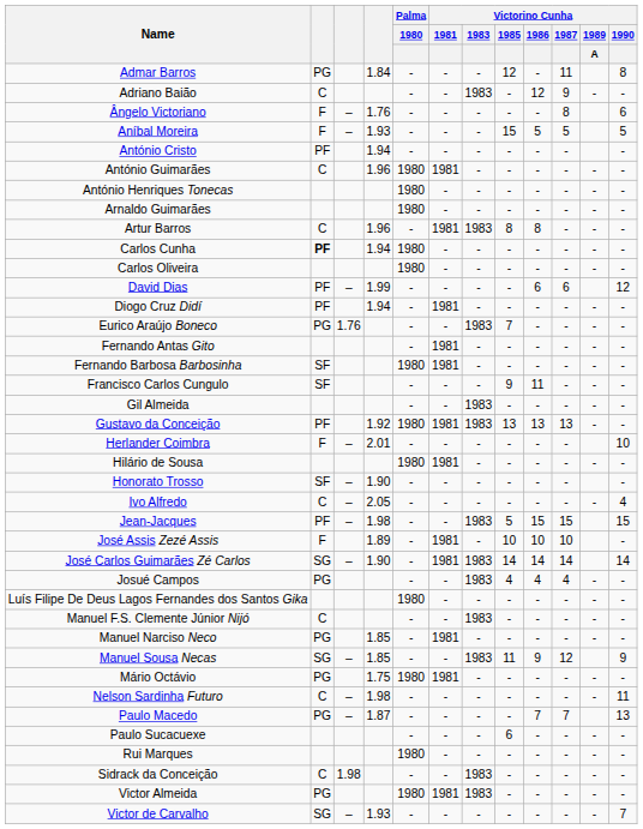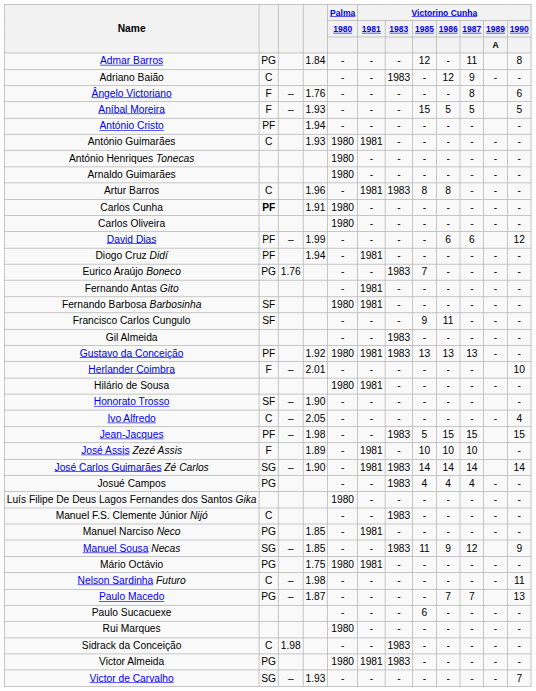 <table class="wikitable plainrowheaders sortable" style="text-align:center">
 <tr>
 <th scope="col" rowspan="3">Name</th>
 <th scope="col" rowspan="3"></th>
 <th scope="col" rowspan="3"></th>
 <th scope="col" rowspan="3"></th>
 <th colspan="1"><small><a href='#'>Palma</a></small></th>
 <th colspan="7"><small><a href='#'>Victorino Cunha</a></small></th>
 </tr>
 <tr>
 <th colspan="1"><small><a href='#'>1980</a></small></th>
 <th colspan="1"><small><a href='#'>1981</a></small></th>
 <th colspan="1"><small><a href='#'>1983</a></small></th>
 <th colspan="1"><small><a href='#'>1985</a></small></th>
 <th colspan="1"><small><a href='#'>1986</a></small></th>
 <th colspan="1"><small><a href='#'>1987</a></small></th>
 <th colspan="1"><small><a href='#'>1989</a></small></th>
 <th colspan="1"><small><a href='#'>1990</a></small></th>
 </tr>
 <tr>
 <th scope="col" rowspan="1"><small></small></th>
 <th scope="col" rowspan="1"><small></small></th>
 <th scope="col" rowspan="1"><small></small></th>
 <th scope="col" rowspan="1"><small></small></th>
 <th scope="col" rowspan="1"><small></small></th>
 <th scope="col" rowspan="1"><small></small></th>
 <th scope="col" rowspan="1"><small>A</small></th>
 <th scope="col" rowspan="1"><small></small></th>
 </tr>
 <tr>
 <td><a href='#'>Admar Barros</a></td>
 <td>PG</td>
 <td></td>
 <td>1.84</td>
 <td>-</td>
 <td>-</td>
 <td>-</td>
 <td>12</td>
 <td>-</td>
 <td>11</td>
 <td data-sort-value="08"></td>
 <td data-sort-value="08">8</td>
 </tr>
 <tr>
 <td>Adriano Baião</td>
 <td>C</td>
 <td></td>
 <td></td>
 <td>-</td>
 <td>-</td>
 <td>1983</td>
 <td>-</td>
 <td>12</td>
 <td data-sort-value="09">9</td>
 <td>-</td>
 <td>-</td>
 </tr>
 <tr>
 <td><a href='#'>Ângelo Victoriano</a></td>
 <td>F</td>
 <td>–</td>
 <td>1.76</td>
 <td>-</td>
 <td>-</td>
 <td>-</td>
 <td>-</td>
 <td>-</td>
 <td data-sort-value="08">8</td>
 <td data-sort-value="07"></td>
 <td data-sort-value="06">6</td>
 </tr>
 <tr>
 <td><a href='#'>Aníbal Moreira</a></td>
 <td>F</td>
 <td>–</td>
 <td>1.93</td>
 <td>-</td>
 <td>-</td>
 <td>-</td>
 <td>15</td>
 <td data-sort-value="05">5</td>
 <td data-sort-value="05">5</td>
 <td data-sort-value="05"></td>
 <td data-sort-value="05">5</td>
 </tr>
 <tr>
 <td><a href='#'>António Cristo</a></td>
 <td>PF</td>
 <td></td>
 <td>1.94</td>
 <td>-</td>
 <td>-</td>
 <td>-</td>
 <td>-</td>
 <td>-</td>
 <td>-</td>
 <td data-sort-value="06"></td>
 <td>-</td>
 </tr>
 <tr>
 <td>António Guimarães</td>
 <td>C</td>
 <td></td>
-<td>1.96</td>
+<td>1.93</td>
 <td>1980</td>
 <td>1981</td>
 <td>-</td>
 <td>-</td>
 <td>-</td>
 <td>-</td>
 <td>-</td>
 <td>-</td>
 </tr>
 <tr>
 <td>António Henriques <em>Tonecas</em></td>
 <td></td>
 <td></td>
 <td></td>
 <td>1980</td>
 <td>-</td>
 <td>-</td>
 <td>-</td>
 <td>-</td>
 <td>-</td>
 <td>-</td>
 <td>-</td>
 </tr>
 <tr>
 <td>Arnaldo Guimarães</td>
 <td></td>
 <td></td>
 <td></td>
 <td>1980</td>
 <td>-</td>
 <td>-</td>
 <td>-</td>
 <td>-</td>
 <td>-</td>
 <td>-</td>
 <td>-</td>
 </tr>
 <tr>
 <td>Artur Barros</td>
 <td>C</td>
 <td></td>
 <td>1.96</td>
 <td>-</td>
 <td>1981</td>
 <td>1983</td>
 <td data-sort-value="08">8</td>
 <td data-sort-value="08">8</td>
 <td>-</td>
 <td>-</td>
 <td>-</td>
 </tr>
 <tr>
 <td>Carlos Cunha</td>
 <td><strong>PF</strong></td>
 <td></td>
-<td>1.94</td>
+<td>1.91</td>
 <td>1980</td>
 <td>-</td>
 <td>-</td>
 <td>-</td>
 <td>-</td>
 <td>-</td>
 <td>-</td>
 <td>-</td>
 </tr>
 <tr>
 <td>Carlos Oliveira</td>
 <td></td>
 <td></td>
 <td></td>
 <td>1980</td>
 <td>-</td>
 <td>-</td>
 <td>-</td>
 <td>-</td>
 <td>-</td>
 <td>-</td>
 <td>-</td>
 </tr>
 <tr>
 <td><a href='#'>David Dias</a></td>
 <td>PF</td>
 <td>–</td>
 <td>1.99</td>
 <td>-</td>
 <td>-</td>
 <td>-</td>
 <td>-</td>
 <td data-sort-value="06">6</td>
 <td data-sort-value="06">6</td>
 <td></td>
 <td>12</td>
 </tr>
 <tr>
 <td>Diogo Cruz <em>Didí</em></td>
 <td>PF</td>
 <td></td>
 <td>1.94</td>
 <td>-</td>
 <td>1981</td>
 <td>-</td>
 <td>-</td>
 <td>-</td>
 <td>-</td>
 <td>-</td>
 <td>-</td>
 </tr>
 <tr>
 <td>Eurico Araújo <em>Boneco</em></td>
 <td>PG</td>
 <td>1.76</td>
 <td></td>
 <td>-</td>
 <td>-</td>
 <td>1983</td>
 <td data-sort-value="07">7</td>
 <td>-</td>
 <td>-</td>
 <td>-</td>
 <td>-</td>
 </tr>
 <tr>
 <td>Fernando Antas <em>Gito</em></td>
 <td></td>
 <td></td>
 <td></td>
 <td>-</td>
 <td>1981</td>
 <td>-</td>
 <td>-</td>
 <td>-</td>
 <td>-</td>
 <td>-</td>
 <td>-</td>
 </tr>
 <tr>
 <td>Fernando Barbosa <em>Barbosinha</em></td>
 <td>SF</td>
 <td></td>
 <td></td>
 <td>1980</td>
 <td>1981</td>
 <td>-</td>
 <td>-</td>
 <td>-</td>
 <td>-</td>
 <td>-</td>
 <td>-</td>
 </tr>
 <tr>
 <td>Francisco Carlos Cungulo</td>
 <td>SF</td>
 <td></td>
 <td></td>
 <td>-</td>
 <td>-</td>
 <td>-</td>
 <td data-sort-value="09">9</td>
 <td>11</td>
 <td>-</td>
 <td>-</td>
 <td>-</td>
 </tr>
 <tr>
 <td>Gil Almeida</td>
 <td></td>
 <td></td>
 <td></td>
 <td>-</td>
 <td>-</td>
 <td>1983</td>
 <td>-</td>
 <td>-</td>
 <td>-</td>
 <td>-</td>
 <td>-</td>
 </tr>
 <tr>
 <td><a href='#'>Gustavo da Conceição</a></td>
 <td>PF</td>
 <td></td>
 <td>1.92</td>
 <td>1980</td>
 <td>1981</td>
 <td>1983</td>
 <td>13</td>
 <td>13</td>
 <td>13</td>
 <td>-</td>
 <td>-</td>
 </tr>
 <tr>
 <td><a href='#'>Herlander Coimbra</a></td>
 <td>F</td>
 <td>–</td>
 <td>2.01</td>
 <td>-</td>
 <td>-</td>
 <td>-</td>
 <td>-</td>
 <td>-</td>
 <td>-</td>
 <td></td>
 <td>10</td>
 </tr>
 <tr>
 <td>Hilário de Sousa</td>
 <td></td>
 <td></td>
 <td></td>
 <td>1980</td>
 <td>1981</td>
 <td>-</td>
 <td>-</td>
 <td>-</td>
 <td>-</td>
 <td>-</td>
 <td>-</td>
 </tr>
 <tr>
 <td><a href='#'>Honorato Trosso</a></td>
 <td>SF</td>
 <td>–</td>
 <td>1.90</td>
 <td>-</td>
 <td>-</td>
 <td>-</td>
 <td>-</td>
 <td>-</td>
 <td>-</td>
 <td data-sort-value="04"></td>
 <td>-</td>
 </tr>
 <tr>
 <td><a href='#'>Ivo Alfredo</a></td>
 <td>C</td>
 <td>–</td>
 <td>2.05</td>
 <td>-</td>
 <td>-</td>
 <td>-</td>
 <td>-</td>
 <td>-</td>
 <td>-</td>
 <td>-</td>
 <td data-sort-value="04">4</td>
 </tr>
 <tr>
 <td><a href='#'>Jean-Jacques</a></td>
 <td>PF</td>
 <td>–</td>
 <td>1.98</td>
 <td>-</td>
 <td>-</td>
 <td>1983</td>
 <td data-sort-value="05">5</td>
 <td>15</td>
 <td>15</td>
 <td></td>
 <td>15</td>
 </tr>
 <tr>
 <td><a href='#'>José Assis</a> <em>Zezé Assis</em> </td>
 <td>F</td>
 <td></td>
 <td>1.89</td>
 <td>-</td>
 <td>1981</td>
 <td>-</td>
 <td>10</td>
 <td>10</td>
 <td>10</td>
 <td></td>
 <td>-</td>
 </tr>
 <tr>
 <td><a href='#'>José Carlos Guimarães</a> <em>Zé Carlos</em></td>
 <td>SG</td>
 <td>–</td>
 <td>1.90</td>
 <td>-</td>
 <td>1981</td>
 <td>1983</td>
 <td>14</td>
 <td>14</td>
 <td>14</td>
 <td></td>
 <td>14</td>
 </tr>
 <tr>
 <td>Josué Campos</td>
 <td>PG</td>
 <td></td>
 <td></td>
 <td>-</td>
 <td>-</td>
 <td>1983</td>
 <td data-sort-value="04">4</td>
 <td data-sort-value="04">4</td>
 <td data-sort-value="04">4</td>
 <td>-</td>
 <td>-</td>
 </tr>
 <tr>
 <td>Luís Filipe De Deus Lagos Fernandes dos Santos <em>Gika</em></td>
 <td></td>
 <td></td>
 <td></td>
 <td>1980</td>
 <td>-</td>
 <td>-</td>
 <td>-</td>
 <td>-</td>
 <td>-</td>
 <td>-</td>
 <td>-</td>
 </tr>
 <tr>
 <td>Manuel F.S. Clemente Júnior <em>Nijó</em></td>
 <td>C</td>
 <td></td>
 <td></td>
 <td>-</td>
 <td>-</td>
 <td>1983</td>
 <td>-</td>
 <td>-</td>
 <td>-</td>
 <td>-</td>
 <td>-</td>
 </tr>
 <tr>
 <td>Manuel Narciso <em>Neco</em></td>
 <td>PG</td>
 <td></td>
 <td>1.85</td>
 <td>-</td>
 <td>1981</td>
 <td>-</td>
 <td>-</td>
 <td>-</td>
 <td>-</td>
 <td>-</td>
 <td>-</td>
 </tr>
 <tr>
 <td><a href='#'>Manuel Sousa</a> <em>Necas</em></td>
 <td>SG</td>
 <td>–</td>
 <td>1.85</td>
 <td>-</td>
 <td>-</td>
 <td>1983</td>
 <td>11</td>
 <td data-sort-value="09">9</td>
 <td>12</td>
 <td data-sort-value="09"></td>
 <td data-sort-value="09">9</td>
 </tr>
 <tr>
 <td>Mário Octávio </td>
 <td>PG</td>
 <td></td>
 <td>1.75</td>
 <td>1980</td>
 <td>1981</td>
 <td>-</td>
 <td>-</td>
 <td>-</td>
 <td>-</td>
 <td>-</td>
 <td>-</td>
 </tr>
 <tr>
 <td><a href='#'>Nelson Sardinha</a> <em>Futuro</em></td>
 <td>C</td>
 <td>–</td>
 <td>1.98</td>
 <td>-</td>
 <td>-</td>
 <td>-</td>
 <td>-</td>
 <td>-</td>
 <td>-</td>
 <td>-</td>
 <td>11</td>
 </tr>
 <tr>
 <td><a href='#'>Paulo Macedo</a></td>
 <td>PG</td>
 <td>–</td>
 <td>1.87</td>
 <td>-</td>
 <td>-</td>
 <td>-</td>
 <td>-</td>
 <td data-sort-value="07">7</td>
 <td data-sort-value="07">7</td>
 <td></td>
 <td>13</td>
 </tr>
 <tr>
 <td>Paulo Sucacuexe</td>
 <td></td>
 <td></td>
 <td></td>
 <td>-</td>
 <td>-</td>
 <td>-</td>
 <td data-sort-value="06">6</td>
 <td>-</td>
 <td>-</td>
 <td>-</td>
 <td>-</td>
 </tr>
 <tr>
 <td>Rui Marques</td>
 <td></td>
 <td></td>
 <td></td>
 <td>1980</td>
 <td>-</td>
 <td>-</td>
 <td>-</td>
 <td>-</td>
 <td>-</td>
 <td>-</td>
 <td>-</td>
 </tr>
 <tr>
 <td>Sidrack da Conceição</td>
 <td>C</td>
 <td>1.98</td>
 <td></td>
 <td>-</td>
 <td>-</td>
 <td>1983</td>
 <td>-</td>
 <td>-</td>
 <td>-</td>
 <td>-</td>
 <td>-</td>
 </tr>
 <tr>
 <td>Victor Almeida</td>
 <td>PG</td>
 <td></td>
 <td></td>
 <td>1980</td>
 <td>1981</td>
 <td>1983</td>
 <td>-</td>
 <td>-</td>
 <td>-</td>
 <td>-</td>
 <td>-</td>
 </tr>
 <tr>
 <td><a href='#'>Victor de Carvalho</a></td>
 <td>SG</td>
 <td>–</td>
 <td>1.93</td>
 <td>-</td>
 <td>-</td>
 <td>-</td>
 <td>-</td>
 <td>-</td>
 <td>-</td>
 <td>-</td>
 <td data-sort-value="07">7</td>
 </tr>
 </table>
